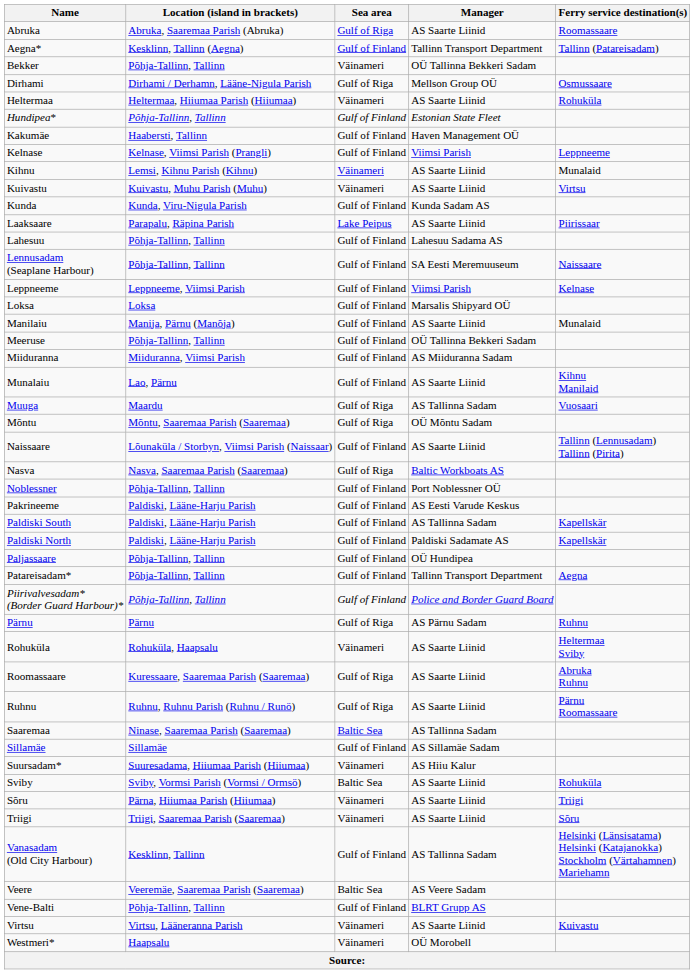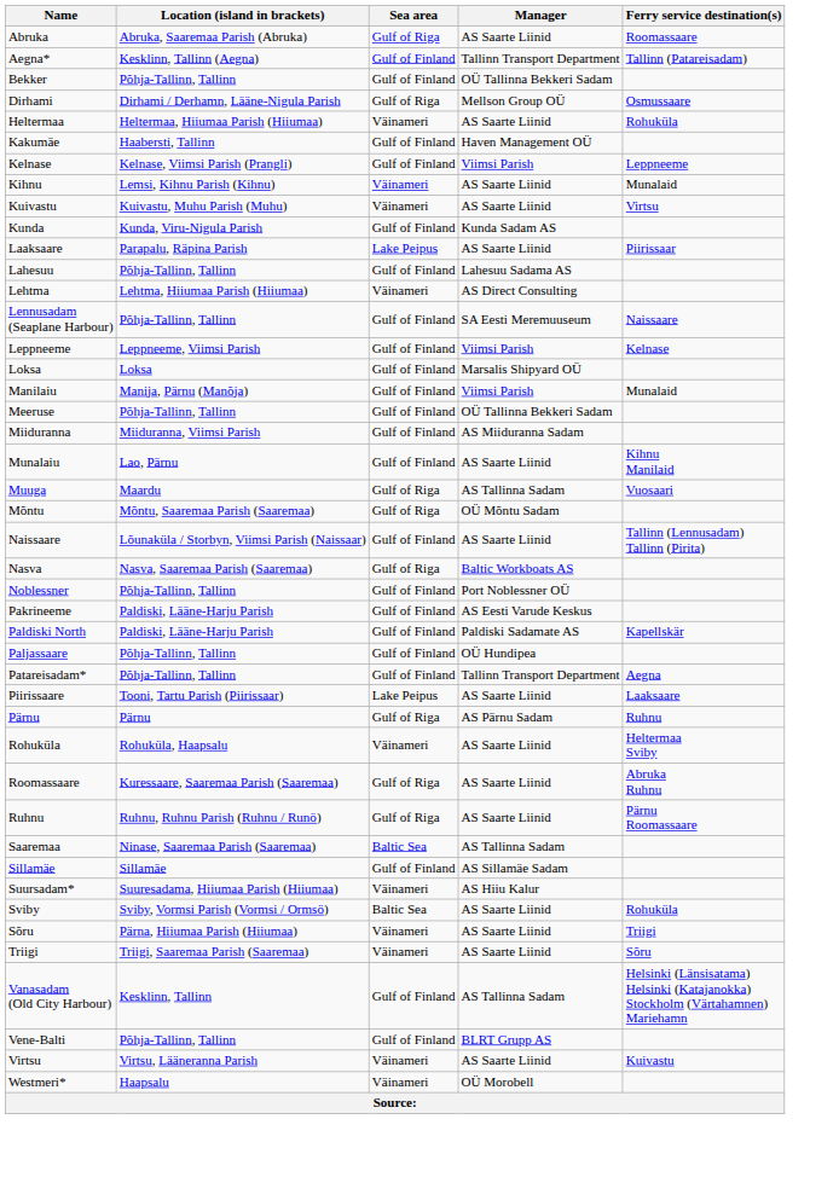 <table class="wikitable sortable">
 <tr>
 <th>Name</th>
 <th>Location (island in brackets)</th>
 <th>Sea area</th>
 <th>Manager</th>
 <th>Ferry service destination(s)</th>
 </tr>
 <tr>
 <td>Abruka</td>
 <td><a href='#'>Abruka</a>, <a href='#'>Saaremaa Parish</a> (Abruka)</td>
 <td><a href='#'>Gulf of Riga</a></td>
 <td>AS Saarte Liinid</td>
 <td><a href='#'>Roomassaare</a></td>
 </tr>
 <tr>
 <td>Aegna*</td>
 <td><a href='#'>Kesklinn</a>, <a href='#'>Tallinn</a> (<a href='#'>Aegna</a>)</td>
 <td><a href='#'>Gulf of Finland</a></td>
 <td>Tallinn Transport Department</td>
 <td><a href='#'>Tallinn</a> (<a href='#'>Patareisadam</a>)</td>
 </tr>
 <tr>
 <td>Bekker</td>
 <td><a href='#'>Põhja-Tallinn</a>, <a href='#'>Tallinn</a></td>
-<td>Väinameri</td>
+<td>Gulf of Finland</td>
 <td>OÜ Tallinna Bekkeri Sadam</td>
 <td></td>
 </tr>
 <tr>
 <td>Dirhami</td>
 <td><a href='#'>Dirhami / Derhamn</a>, <a href='#'>Lääne-Nigula Parish</a></td>
 <td>Gulf of Riga</td>
 <td>Mellson Group OÜ</td>
 <td><a href='#'>Osmussaare</a></td>
 </tr>
 <tr>
 <td>Heltermaa</td>
 <td><a href='#'>Heltermaa</a>, <a href='#'>Hiiumaa Parish</a> (<a href='#'>Hiiumaa</a>)</td>
 <td>Väinameri</td>
 <td>AS Saarte Liinid</td>
 <td><a href='#'>Rohuküla</a></td>
-</tr>
-<tr>
-<td><em>Hundipea</em>*</td>
-<td><em><a href='#'>Põhja-Tallinn</a>, <a href='#'>Tallinn</a></em></td>
-<td><em>Gulf of Finland</em></td>
-<td><em>Estonian State Fleet</em></td>
-<td></td>
 </tr>
 <tr>
 <td>Kakumäe</td>
 <td><a href='#'>Haabersti</a>, <a href='#'>Tallinn</a></td>
 <td>Gulf of Finland</td>
 <td>Haven Management OÜ</td>
 <td></td>
 </tr>
 <tr>
 <td>Kelnase</td>
 <td><a href='#'>Kelnase</a>, <a href='#'>Viimsi Parish</a> (<a href='#'>Prangli</a>)</td>
 <td>Gulf of Finland</td>
 <td><a href='#'>Viimsi Parish</a></td>
 <td><a href='#'>Leppneeme</a></td>
 </tr>
 <tr>
 <td>Kihnu</td>
 <td><a href='#'>Lemsi</a>, <a href='#'>Kihnu Parish</a> (<a href='#'>Kihnu</a>)</td>
 <td><a href='#'>Väinameri</a></td>
 <td>AS Saarte Liinid</td>
 <td>Munalaid</td>
 </tr>
 <tr>
 <td>Kuivastu</td>
 <td><a href='#'>Kuivastu</a>, <a href='#'>Muhu Parish</a> (<a href='#'>Muhu</a>)</td>
 <td>Väinameri</td>
 <td>AS Saarte Liinid</td>
 <td><a href='#'>Virtsu</a></td>
 </tr>
 <tr>
 <td>Kunda</td>
 <td><a href='#'>Kunda</a>, <a href='#'>Viru-Nigula Parish</a></td>
 <td>Gulf of Finland</td>
 <td>Kunda Sadam AS</td>
 <td></td>
 </tr>
 <tr>
 <td>Laaksaare</td>
 <td><a href='#'>Parapalu</a>, <a href='#'>Räpina Parish</a></td>
 <td><a href='#'>Lake Peipus</a></td>
 <td>AS Saarte Liinid</td>
 <td><a href='#'>Piirissaar</a></td>
 </tr>
 <tr>
 <td>Lahesuu</td>
 <td><a href='#'>Põhja-Tallinn</a>, <a href='#'>Tallinn</a></td>
 <td>Gulf of Finland</td>
 <td>Lahesuu Sadama AS</td>
 <td></td>
 </tr>
 <tr>
+<td>Lehtma</td>
+<td><a href='#'>Lehtma</a>, <a href='#'>Hiiumaa Parish</a> (<a href='#'>Hiiumaa</a>)</td>
+<td>Väinameri</td>
+<td>AS Direct Consulting</td>
+<td></td>
+</tr>
+<tr>
 <td><a href='#'>Lennusadam</a><br>(Seaplane Harbour)</td>
 <td><a href='#'>Põhja-Tallinn</a>, <a href='#'>Tallinn</a></td>
 <td>Gulf of Finland</td>
 <td>SA Eesti Meremuuseum</td>
 <td><a href='#'>Naissaare</a></td>
 </tr>
 <tr>
 <td>Leppneeme</td>
 <td><a href='#'>Leppneeme</a>, <a href='#'>Viimsi Parish</a></td>
 <td>Gulf of Finland</td>
 <td><a href='#'>Viimsi Parish</a></td>
 <td><a href='#'>Kelnase</a></td>
 </tr>
 <tr>
 <td>Loksa</td>
 <td><a href='#'>Loksa</a></td>
 <td>Gulf of Finland</td>
 <td>Marsalis Shipyard OÜ</td>
 <td></td>
 </tr>
 <tr>
 <td>Manilaiu</td>
 <td><a href='#'>Manija</a>, <a href='#'>Pärnu</a> (<a href='#'>Manõja</a>)</td>
 <td>Gulf of Finland</td>
-<td>AS Saarte Liinid</td>
+<td><a href='#'>Viimsi Parish</a></td>
 <td>Munalaid</td>
 </tr>
 <tr>
 <td>Meeruse</td>
 <td><a href='#'>Põhja-Tallinn</a>, <a href='#'>Tallinn</a></td>
 <td>Gulf of Finland</td>
 <td>OÜ Tallinna Bekkeri Sadam</td>
 <td></td>
 </tr>
 <tr>
 <td>Miiduranna</td>
 <td><a href='#'>Miiduranna</a>, <a href='#'>Viimsi Parish</a></td>
 <td>Gulf of Finland</td>
 <td>AS Miiduranna Sadam</td>
 <td></td>
 </tr>
 <tr>
 <td>Munalaiu</td>
 <td><a href='#'>Lao</a>, <a href='#'>Pärnu</a></td>
 <td>Gulf of Finland</td>
 <td>AS Saarte Liinid</td>
 <td><a href='#'>Kihnu</a><br><a href='#'>Manilaid</a></td>
 </tr>
 <tr>
 <td><a href='#'>Muuga</a></td>
 <td><a href='#'>Maardu</a></td>
 <td>Gulf of Riga</td>
 <td>AS Tallinna Sadam</td>
 <td><a href='#'>Vuosaari</a></td>
 </tr>
 <tr>
 <td>Mõntu</td>
 <td><a href='#'>Mõntu</a>, <a href='#'>Saaremaa Parish</a> (<a href='#'>Saaremaa</a>)</td>
 <td>Gulf of Riga</td>
 <td>OÜ Mõntu Sadam</td>
 <td></td>
 </tr>
 <tr>
 <td>Naissaare</td>
 <td><a href='#'>Lõunaküla / Storbyn</a>, <a href='#'>Viimsi Parish</a> (<a href='#'>Naissaar</a>)</td>
 <td>Gulf of Finland</td>
 <td>AS Saarte Liinid</td>
 <td><a href='#'>Tallinn</a> (<a href='#'>Lennusadam</a>)<br><a href='#'>Tallinn</a> (<a href='#'>Pirita</a>)</td>
 </tr>
 <tr>
 <td>Nasva</td>
 <td><a href='#'>Nasva</a>, <a href='#'>Saaremaa Parish</a> (<a href='#'>Saaremaa</a>)</td>
 <td>Gulf of Riga</td>
 <td><a href='#'>Baltic Workboats AS</a></td>
 <td></td>
 </tr>
 <tr>
 <td><a href='#'>Noblessner</a></td>
 <td><a href='#'>Põhja-Tallinn</a>, <a href='#'>Tallinn</a></td>
 <td>Gulf of Finland</td>
 <td>Port Noblessner OÜ</td>
 <td></td>
 </tr>
 <tr>
 <td>Pakrineeme</td>
 <td><a href='#'>Paldiski</a>, <a href='#'>Lääne-Harju Parish</a></td>
 <td>Gulf of Finland</td>
 <td>AS Eesti Varude Keskus</td>
 <td></td>
 </tr>
 <tr>
-<td><a href='#'>Paldiski South</a></td>
-<td><a href='#'>Paldiski</a>, <a href='#'>Lääne-Harju Parish</a></td>
-<td>Gulf of Finland</td>
-<td>AS Tallinna Sadam</td>
-<td><a href='#'>Kapellskär</a></td>
-</tr>
-<tr>
 <td><a href='#'>Paldiski North</a></td>
 <td><a href='#'>Paldiski</a>, <a href='#'>Lääne-Harju Parish</a></td>
 <td>Gulf of Finland</td>
 <td>Paldiski Sadamate AS</td>
 <td><a href='#'>Kapellskär</a></td>
 </tr>
 <tr>
 <td><a href='#'>Paljassaare</a></td>
 <td><a href='#'>Põhja-Tallinn</a>, <a href='#'>Tallinn</a></td>
 <td>Gulf of Finland</td>
 <td>OÜ Hundipea</td>
 <td></td>
 </tr>
 <tr>
 <td>Patareisadam*</td>
 <td><a href='#'>Põhja-Tallinn</a>, <a href='#'>Tallinn</a></td>
 <td>Gulf of Finland</td>
 <td>Tallinn Transport Department</td>
 <td><a href='#'>Aegna</a></td>
 </tr>
 <tr>
-<td><em>Piirivalvesadam*<br>(Border Guard Harbour)*</em></td>
-<td><em><a href='#'>Põhja-Tallinn</a>, <a href='#'>Tallinn</a></em></td>
-<td><em>Gulf of Finland</em></td>
-<td style="white-space: nowrap;"><em><a href='#'>Police and Border Guard Board</a></em></td>
-<td></td>
+<td>Piirissaare</td>
+<td><a href='#'>Tooni</a>, <a href='#'>Tartu Parish</a> (<a href='#'>Piirissaar</a>)</td>
+<td>Lake Peipus</td>
+<td>AS Saarte Liinid</td>
+<td><a href='#'>Laaksaare</a></td>
 </tr>
 <tr>
 <td><a href='#'>Pärnu</a></td>
 <td><a href='#'>Pärnu</a></td>
 <td>Gulf of Riga</td>
 <td>AS Pärnu Sadam</td>
 <td><a href='#'>Ruhnu</a></td>
 </tr>
 <tr>
 <td>Rohuküla</td>
 <td><a href='#'>Rohuküla</a>, <a href='#'>Haapsalu</a></td>
 <td>Väinameri</td>
 <td>AS Saarte Liinid</td>
 <td><a href='#'>Heltermaa</a><br><a href='#'>Sviby</a></td>
 </tr>
 <tr>
 <td>Roomassaare</td>
 <td style="white-space: nowrap;"><a href='#'>Kuressaare</a>, <a href='#'>Saaremaa Parish</a> (<a href='#'>Saaremaa</a>)</td>
 <td>Gulf of Riga</td>
 <td>AS Saarte Liinid</td>
 <td><a href='#'>Abruka</a><br><a href='#'>Ruhnu</a></td>
 </tr>
 <tr>
 <td>Ruhnu</td>
 <td><a href='#'>Ruhnu</a>, <a href='#'>Ruhnu Parish</a> (<a href='#'>Ruhnu / Runö</a>)</td>
 <td>Gulf of Riga</td>
 <td>AS Saarte Liinid</td>
 <td><a href='#'>Pärnu</a><br><a href='#'>Roomassaare</a></td>
 </tr>
 <tr>
 <td>Saaremaa</td>
 <td><a href='#'>Ninase</a>, <a href='#'>Saaremaa Parish</a> (<a href='#'>Saaremaa</a>)</td>
 <td><a href='#'>Baltic Sea</a></td>
 <td>AS Tallinna Sadam</td>
 <td></td>
 </tr>
 <tr>
 <td><a href='#'>Sillamäe</a></td>
 <td><a href='#'>Sillamäe</a></td>
 <td style="white-space: nowrap;">Gulf of Finland</td>
 <td>AS Sillamäe Sadam</td>
 <td></td>
 </tr>
 <tr>
 <td>Suursadam*</td>
 <td><a href='#'>Suuresadama</a>, <a href='#'>Hiiumaa Parish</a> (<a href='#'>Hiiumaa</a>)</td>
 <td>Väinameri</td>
 <td>AS Hiiu Kalur</td>
 <td></td>
 </tr>
 <tr>
 <td>Sviby</td>
 <td><a href='#'>Sviby</a>, <a href='#'>Vormsi Parish</a> (<a href='#'>Vormsi / Ormsö</a>)</td>
 <td>Baltic Sea</td>
 <td>AS Saarte Liinid</td>
 <td><a href='#'>Rohuküla</a></td>
 </tr>
 <tr>
 <td>Sõru</td>
 <td><a href='#'>Pärna</a>, <a href='#'>Hiiumaa Parish</a> (<a href='#'>Hiiumaa</a>)</td>
 <td>Väinameri</td>
 <td>AS Saarte Liinid</td>
 <td><a href='#'>Triigi</a></td>
 </tr>
 <tr>
 <td>Triigi</td>
 <td><a href='#'>Triigi</a>, <a href='#'>Saaremaa Parish</a> (<a href='#'>Saaremaa</a>)</td>
 <td>Väinameri</td>
 <td>AS Saarte Liinid</td>
 <td><a href='#'>Sõru</a></td>
 </tr>
 <tr>
 <td><a href='#'>Vanasadam</a><br>(Old City Harbour)</td>
 <td><a href='#'>Kesklinn</a>, <a href='#'>Tallinn</a></td>
 <td>Gulf of Finland</td>
 <td>AS Tallinna Sadam</td>
 <td><a href='#'>Helsinki</a> (<a href='#'>Länsisatama</a>)<br><a href='#'>Helsinki</a> (<a href='#'>Katajanokka</a>)<br><a href='#'>Stockholm</a> (<a href='#'>Värtahamnen</a>)<br><a href='#'>Mariehamn</a></td>
 </tr>
 <tr>
-<td>Veere</td>
-<td><a href='#'>Veeremäe</a>, <a href='#'>Saaremaa Parish</a> (<a href='#'>Saaremaa</a>)</td>
-<td>Baltic Sea</td>
-<td>AS Veere Sadam</td>
-<td></td>
-</tr>
-<tr>
 <td>Vene-Balti</td>
 <td><a href='#'>Põhja-Tallinn</a>, <a href='#'>Tallinn</a></td>
 <td>Gulf of Finland</td>
 <td><a href='#'>BLRT Grupp AS</a></td>
 <td></td>
 </tr>
 <tr>
 <td>Virtsu</td>
 <td><a href='#'>Virtsu</a>, <a href='#'>Lääneranna Parish</a></td>
 <td>Väinameri</td>
 <td>AS Saarte Liinid</td>
 <td><a href='#'>Kuivastu</a></td>
 </tr>
 <tr>
 <td>Westmeri*</td>
 <td><a href='#'>Haapsalu</a></td>
 <td>Väinameri</td>
 <td>OÜ Morobell</td>
 <td></td>
 </tr>
 <tr>
 <th colspan=5>Source: </th>
 </tr>
 </table>
